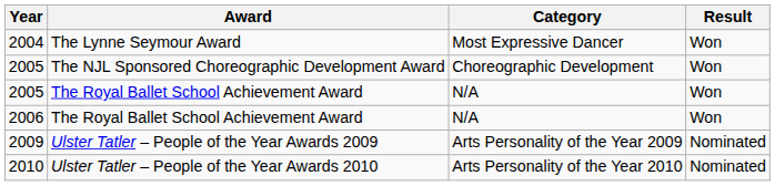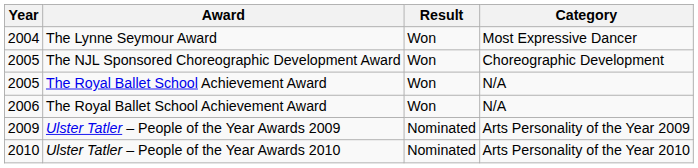 <table class="wikitable">
 <tr>
 <th>Year</th>
 <th>Award</th>
+<th>Result</th>
 <th>Category</th>
-<th>Result</th>
 </tr>
 <tr>
 <td>2004</td>
 <td>The Lynne Seymour Award</td>
+<td>Won</td>
 <td>Most Expressive Dancer</td>
-<td>Won</td>
 </tr>
 <tr>
 <td>2005</td>
 <td>The NJL Sponsored Choreographic Development Award</td>
+<td>Won</td>
 <td>Choreographic Development</td>
-<td>Won</td>
 </tr>
 <tr>
 <td>2005</td>
 <td><a href='#'>The Royal Ballet School</a> Achievement Award</td>
+<td>Won</td>
 <td>N/A</td>
-<td>Won</td>
 </tr>
 <tr>
 <td>2006</td>
 <td>The Royal Ballet School Achievement Award</td>
+<td>Won</td>
 <td>N/A</td>
-<td>Won</td>
 </tr>
 <tr>
 <td>2009</td>
 <td><em><a href='#'>Ulster Tatler</a></em> – People of the Year Awards 2009</td>
+<td>Nominated</td>
 <td>Arts Personality of the Year 2009</td>
-<td>Nominated</td>
 </tr>
 <tr>
 <td>2010</td>
 <td><em>Ulster Tatler</em> – People of the Year Awards 2010</td>
+<td>Nominated</td>
 <td>Arts Personality of the Year 2010</td>
-<td>Nominated</td>
 </tr>
 </table>
